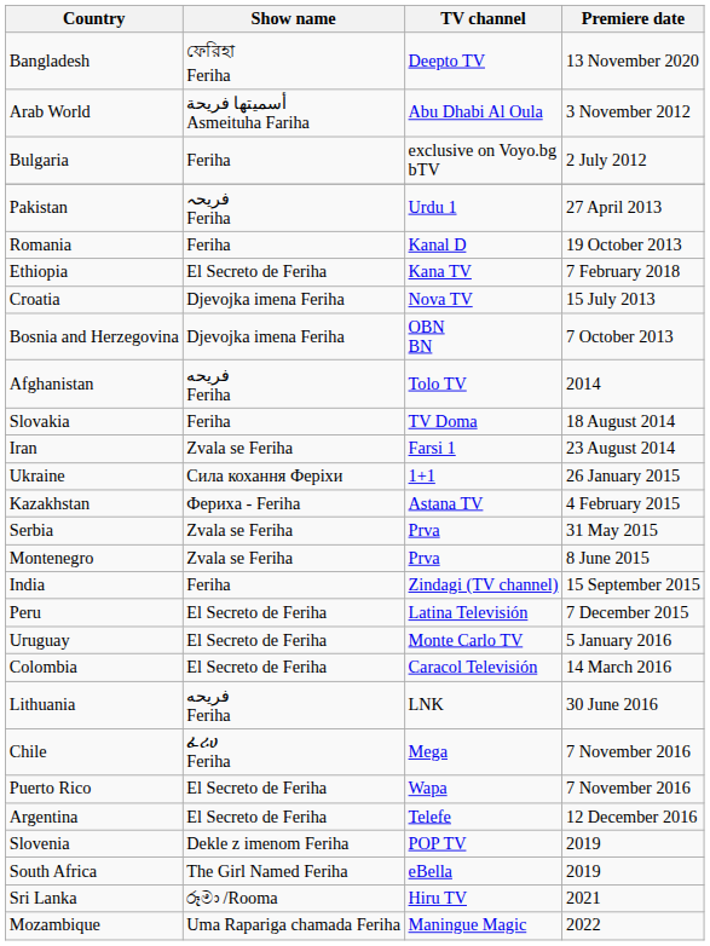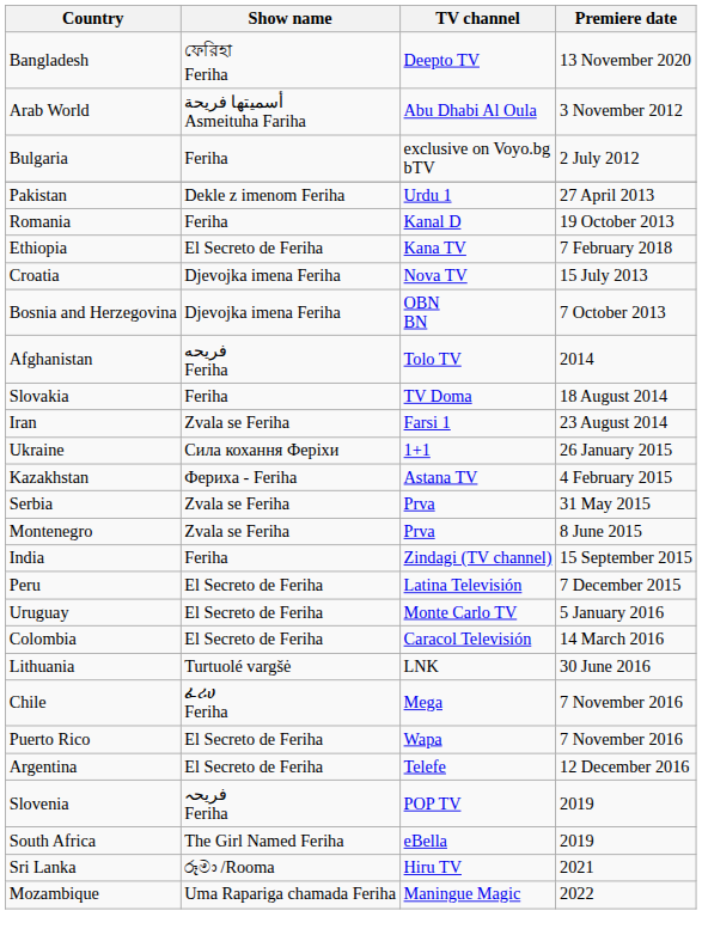 <table class="wikitable" style="text-align:left;">
 <tr>
 <th>Country</th>
 <th>Show name</th>
 <th>TV channel</th>
 <th>Premiere date</th>
 </tr>
 <tr>
 <td>Bangladesh</td>
 <td>ফেরিহা<br>Feriha</td>
 <td><a href='#'>Deepto TV</a></td>
 <td>13 November 2020</td>
 </tr>
 <tr>
 <td>Arab World</td>
 <td>أسميتها فريحة<br>Asmeituha Fariha</td>
 <td><a href='#'>Abu Dhabi Al Oula</a></td>
 <td>3 November 2012</td>
 </tr>
 <tr>
 <td>Bulgaria</td>
 <td>Feriha</td>
 <td>exclusive on Voyo.bg<br>bTV</td>
 <td>2 July 2012</td>
 </tr>
 <tr>
 </tr>
 <tr>
 <td>Pakistan</td>
-<td>فریحہ<br>Feriha</td>
+<td>Dekle z imenom Feriha</td>
 <td><a href='#'>Urdu 1</a></td>
 <td>27 April 2013</td>
 </tr>
 <tr>
 <td>Romania</td>
 <td>Feriha</td>
 <td><a href='#'>Kanal D</a></td>
 <td>19 October 2013</td>
 </tr>
 <tr>
 <td>Ethiopia</td>
 <td>El Secreto de Feriha</td>
 <td><a href='#'>Kana TV</a></td>
 <td>7 February 2018</td>
 </tr>
 <tr>
 <td>Croatia</td>
 <td>Djevojka imena Feriha</td>
 <td><a href='#'>Nova TV</a></td>
 <td>15 July 2013</td>
 </tr>
 <tr>
 <td>Bosnia and Herzegovina</td>
 <td>Djevojka imena Feriha</td>
 <td><a href='#'>OBN</a><br><a href='#'>BN</a></td>
 <td>7 October 2013</td>
 </tr>
 <tr>
 <td>Afghanistan</td>
 <td>فريحه<br>Feriha</td>
 <td><a href='#'>Tolo TV</a></td>
 <td>2014</td>
 </tr>
 <tr>
 <td>Slovakia</td>
 <td>Feriha</td>
 <td><a href='#'>TV Doma</a></td>
 <td>18 August 2014</td>
 </tr>
 <tr>
 <td>Iran</td>
 <td>Zvala se Feriha</td>
 <td><a href='#'>Farsi 1</a></td>
 <td>23 August 2014</td>
 </tr>
 <tr>
 <td>Ukraine</td>
 <td>Сила кохання Феріхи</td>
 <td><a href='#'>1+1</a></td>
 <td>26 January 2015</td>
 </tr>
 <tr>
 <td>Kazakhstan</td>
 <td>Ферихa - Feriha</td>
 <td><a href='#'>Astana TV</a></td>
 <td>4 February 2015</td>
 </tr>
 <tr>
 <td>Serbia</td>
 <td>Zvala se Feriha</td>
 <td><a href='#'>Prva</a></td>
 <td>31 May 2015</td>
 </tr>
 <tr>
 <td>Montenegro</td>
 <td>Zvala se Feriha</td>
 <td><a href='#'>Prva</a></td>
 <td>8 June 2015</td>
 </tr>
 <tr>
 <td>India</td>
 <td>Feriha</td>
 <td><a href='#'>Zindagi (TV channel)</a></td>
 <td>15 September 2015</td>
 </tr>
 <tr>
 <td>Peru</td>
 <td>El Secreto de Feriha</td>
 <td><a href='#'>Latina Televisión</a></td>
 <td>7 December 2015</td>
 </tr>
 <tr>
 <td>Uruguay</td>
 <td>El Secreto de Feriha</td>
 <td><a href='#'>Monte Carlo TV</a></td>
 <td>5 January 2016</td>
 </tr>
 <tr>
 <td>Colombia</td>
 <td>El Secreto de Feriha</td>
 <td><a href='#'>Caracol Televisión</a></td>
 <td>14 March 2016</td>
 </tr>
 <tr>
 <td>Lithuania</td>
-<td>فريحه<br>Feriha</td>
+<td>Turtuolé vargšė</td>
 <td>LNK</td>
 <td>30 June 2016</td>
 </tr>
 <tr>
 <td>Chile</td>
 <td>ፈሪሀ<br>Feriha</td>
 <td><a href='#'>Mega</a></td>
 <td>7 November 2016</td>
 </tr>
 <tr>
 <td>Puerto Rico</td>
 <td>El Secreto de Feriha</td>
 <td><a href='#'>Wapa</a></td>
 <td>7 November 2016</td>
 </tr>
 <tr>
 <td>Argentina</td>
 <td>El Secreto de Feriha</td>
 <td><a href='#'>Telefe</a></td>
 <td>12 December 2016</td>
 </tr>
 <tr>
 <td>Slovenia</td>
-<td>Dekle z imenom Feriha</td>
+<td>فریحہ<br>Feriha</td>
 <td><a href='#'>POP TV</a></td>
 <td>2019</td>
 </tr>
 <tr>
 <td>South Africa</td>
 <td>The Girl Named Feriha</td>
 <td><a href='#'>eBella</a></td>
 <td>2019</td>
 </tr>
 <tr>
 <td>Sri Lanka</td>
 <td>රූමා /Rooma</td>
 <td><a href='#'>Hiru TV</a></td>
 <td>2021</td>
 </tr>
 <tr>
 <td>Mozambique</td>
 <td>Uma Rapariga chamada Feriha</td>
 <td><a href='#'>Maningue Magic</a></td>
 <td>2022</td>
 </tr>
 </table>
